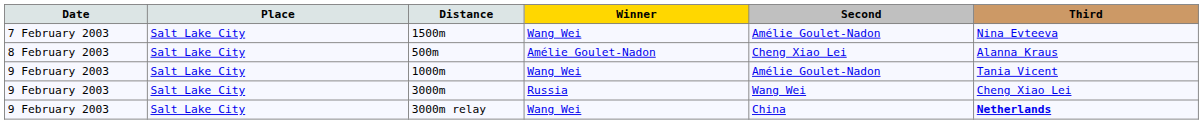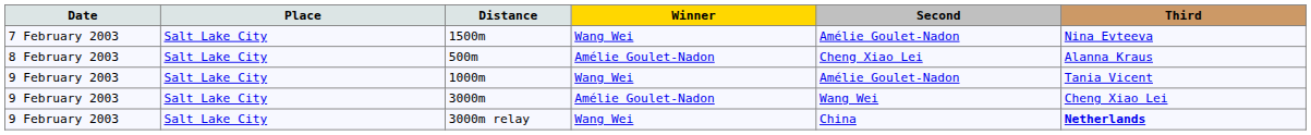 <table bgcolor="#f7f8ff" cellpadding="3" cellspacing="0" border="1" style="font-size: 95%; border: gray solid 1px; border-collapse: collapse;">
 <tr bgcolor="#CCCCCC">
 <td align="center" bgcolor="#DCE5E5" width="150"><strong>Date</strong></td>
 <td align="center" bgcolor="#DCE5E5" width="280"><strong>Place</strong></td>
 <td align="center" bgcolor="#DCE5E5" width="120"><strong>Distance</strong></td>
 <td align="center" bgcolor="gold" width="240"><strong>Winner</strong></td>
 <td align="center" bgcolor="silver" width="240"><strong>Second</strong></td>
 <td align="center" bgcolor="CC9966" width="240"><strong>Third</strong></td>
 </tr>
 <tr align="left">
 <td>7 February 2003</td>
 <td> <a href='#'>Salt Lake City</a></td>
 <td>1500m</td>
 <td> <a href='#'>Wang Wei</a></td>
 <td> <a href='#'>Amélie Goulet-Nadon</a></td>
 <td> <a href='#'>Nina Evteeva</a></td>
 </tr>
 <tr align="left">
 <td>8 February 2003</td>
 <td> <a href='#'>Salt Lake City</a></td>
 <td>500m</td>
 <td> <a href='#'>Amélie Goulet-Nadon</a></td>
 <td> <a href='#'>Cheng Xiao Lei</a></td>
 <td> <a href='#'>Alanna Kraus</a></td>
 </tr>
 <tr align="left">
 <td>9 February 2003</td>
 <td> <a href='#'>Salt Lake City</a></td>
 <td>1000m</td>
 <td> <a href='#'>Wang Wei</a></td>
 <td> <a href='#'>Amélie Goulet-Nadon</a></td>
 <td> <a href='#'>Tania Vicent</a></td>
 </tr>
 <tr align="left">
 <td>9 February 2003</td>
 <td> <a href='#'>Salt Lake City</a></td>
 <td>3000m</td>
-<td> <a href='#'>Russia</a></td>
+<td> <a href='#'>Amélie Goulet-Nadon</a></td>
 <td> <a href='#'>Wang Wei</a></td>
 <td> <a href='#'>Cheng Xiao Lei</a></td>
 </tr>
 <tr align="left">
 <td>9 February 2003</td>
 <td> <a href='#'>Salt Lake City</a></td>
 <td>3000m relay</td>
 <td> <a href='#'>Wang Wei</a></td>
 <td> <a href='#'>China</a></td>
 <td><strong> <a href='#'>Netherlands</a></strong></td>
 </tr>
 </table>
